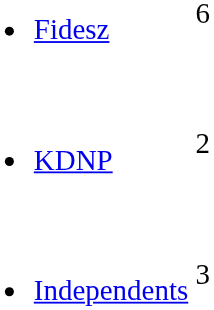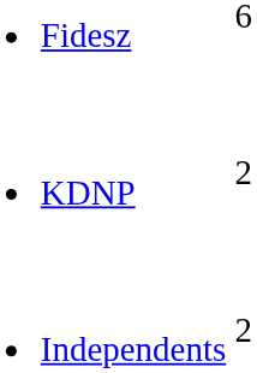 <table>
 <tr>
 <td><br><ul><li><a href='#'>Fidesz</a></li></ul></td>
 <td><div>6</div></td>
 </tr>
 <tr>
 <td><br><ul><li><a href='#'>KDNP</a></li></ul></td>
 <td><div>2</div></td>
 </tr>
 <tr>
 <td><br><ul><li><a href='#'>Independents</a></li></ul></td>
-<td><div>3</div></td>
+<td><div>2</div></td>
 </tr>
 </table>
